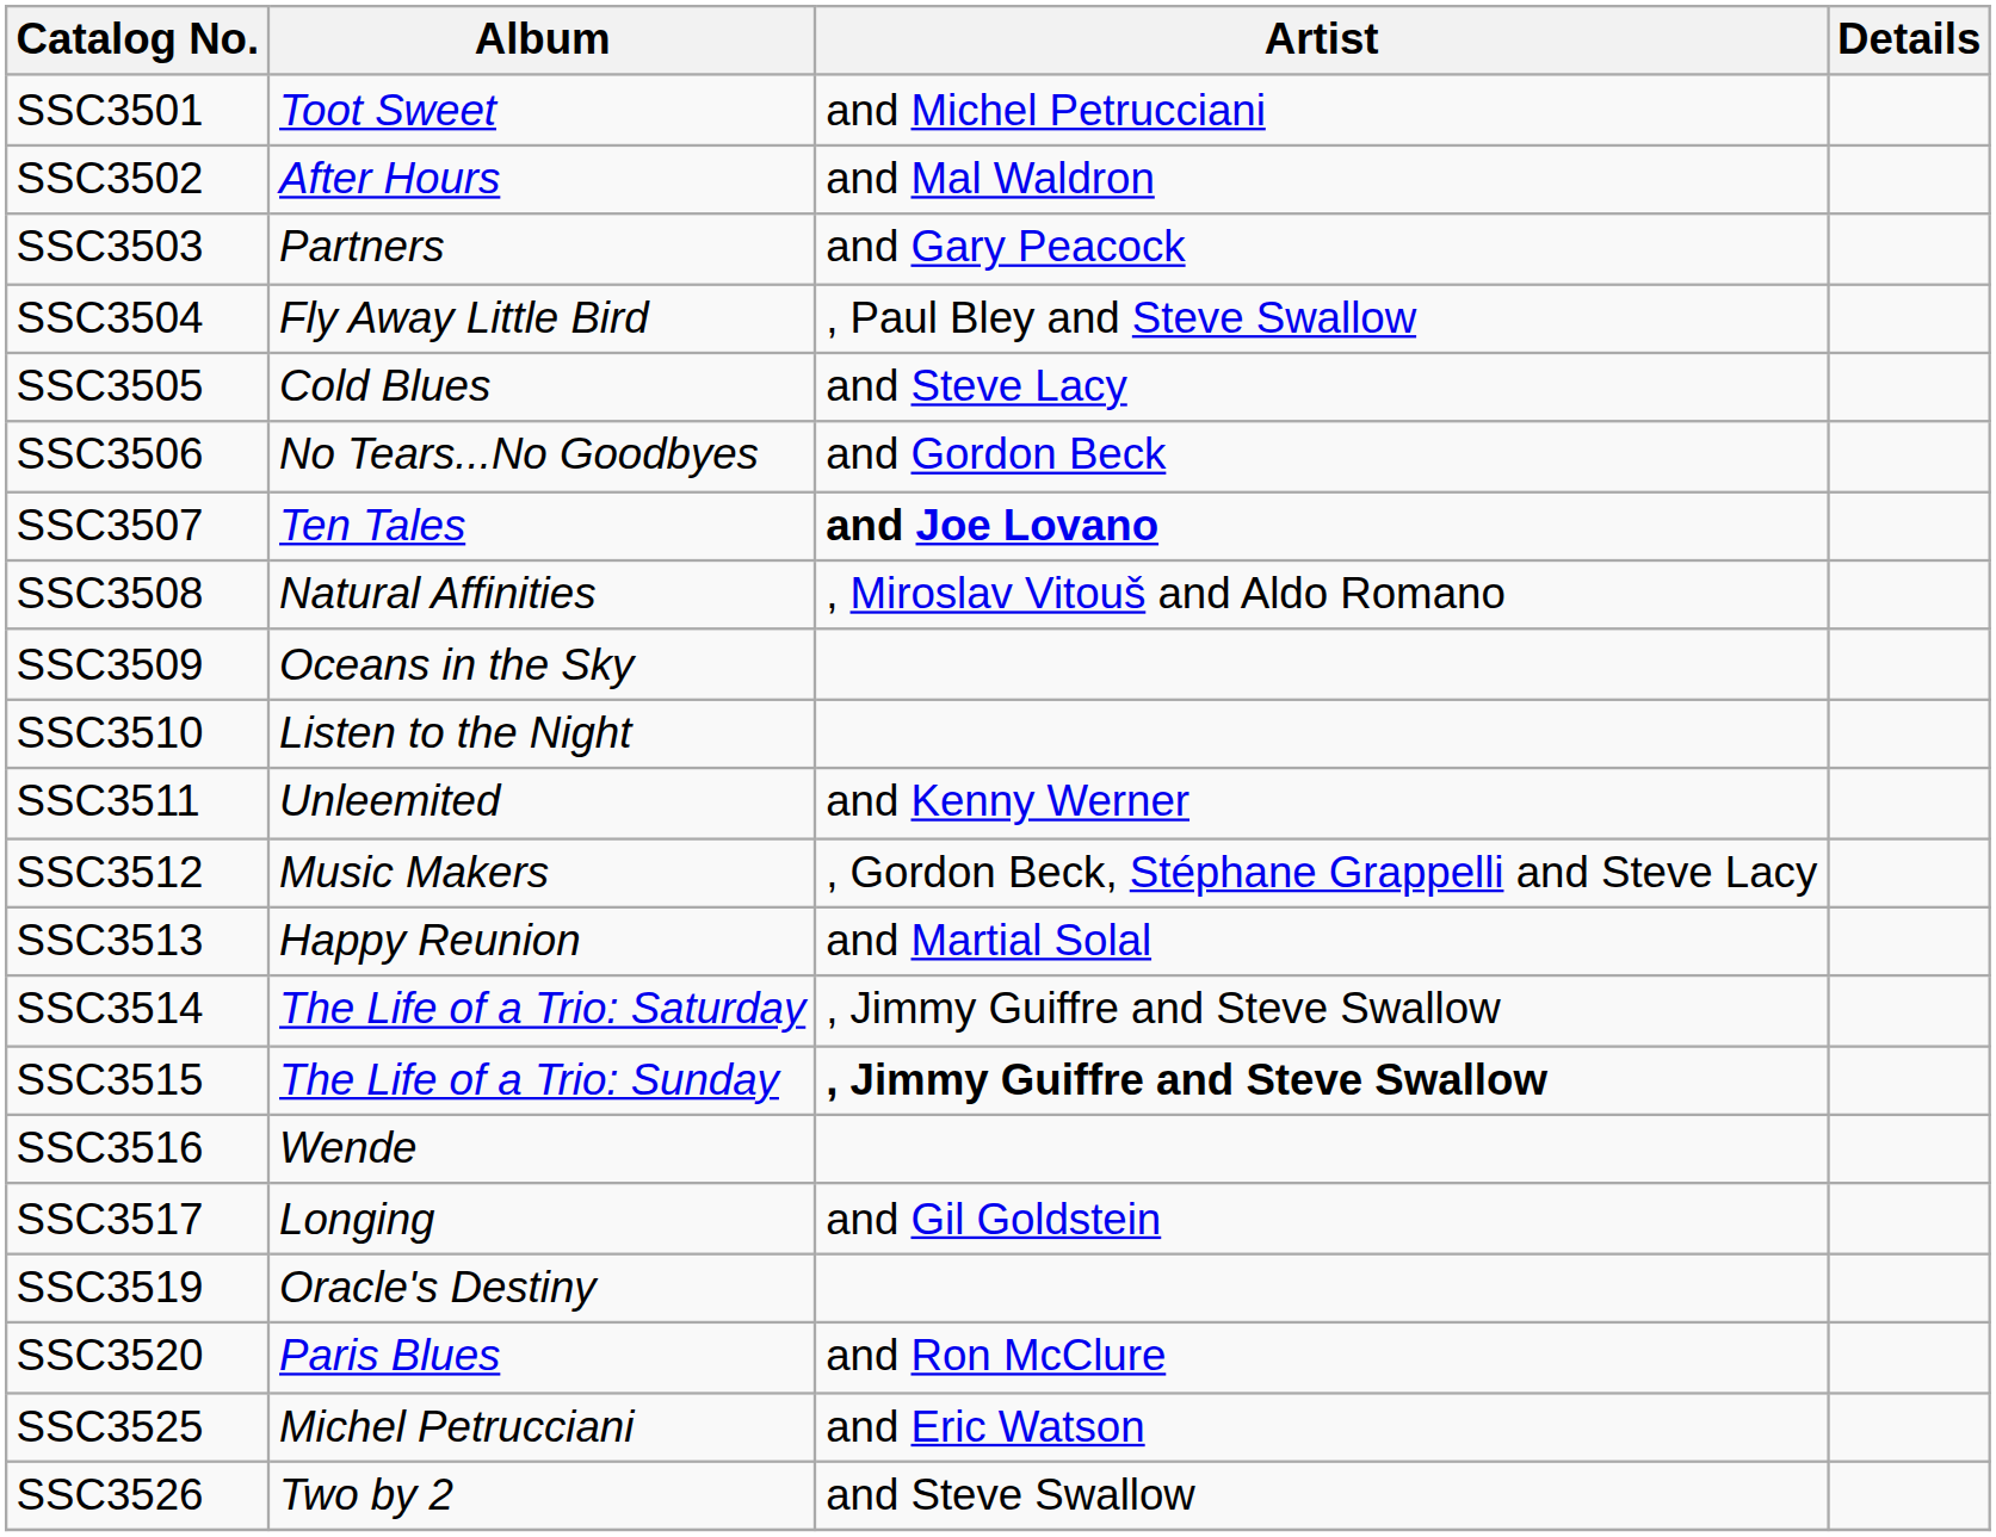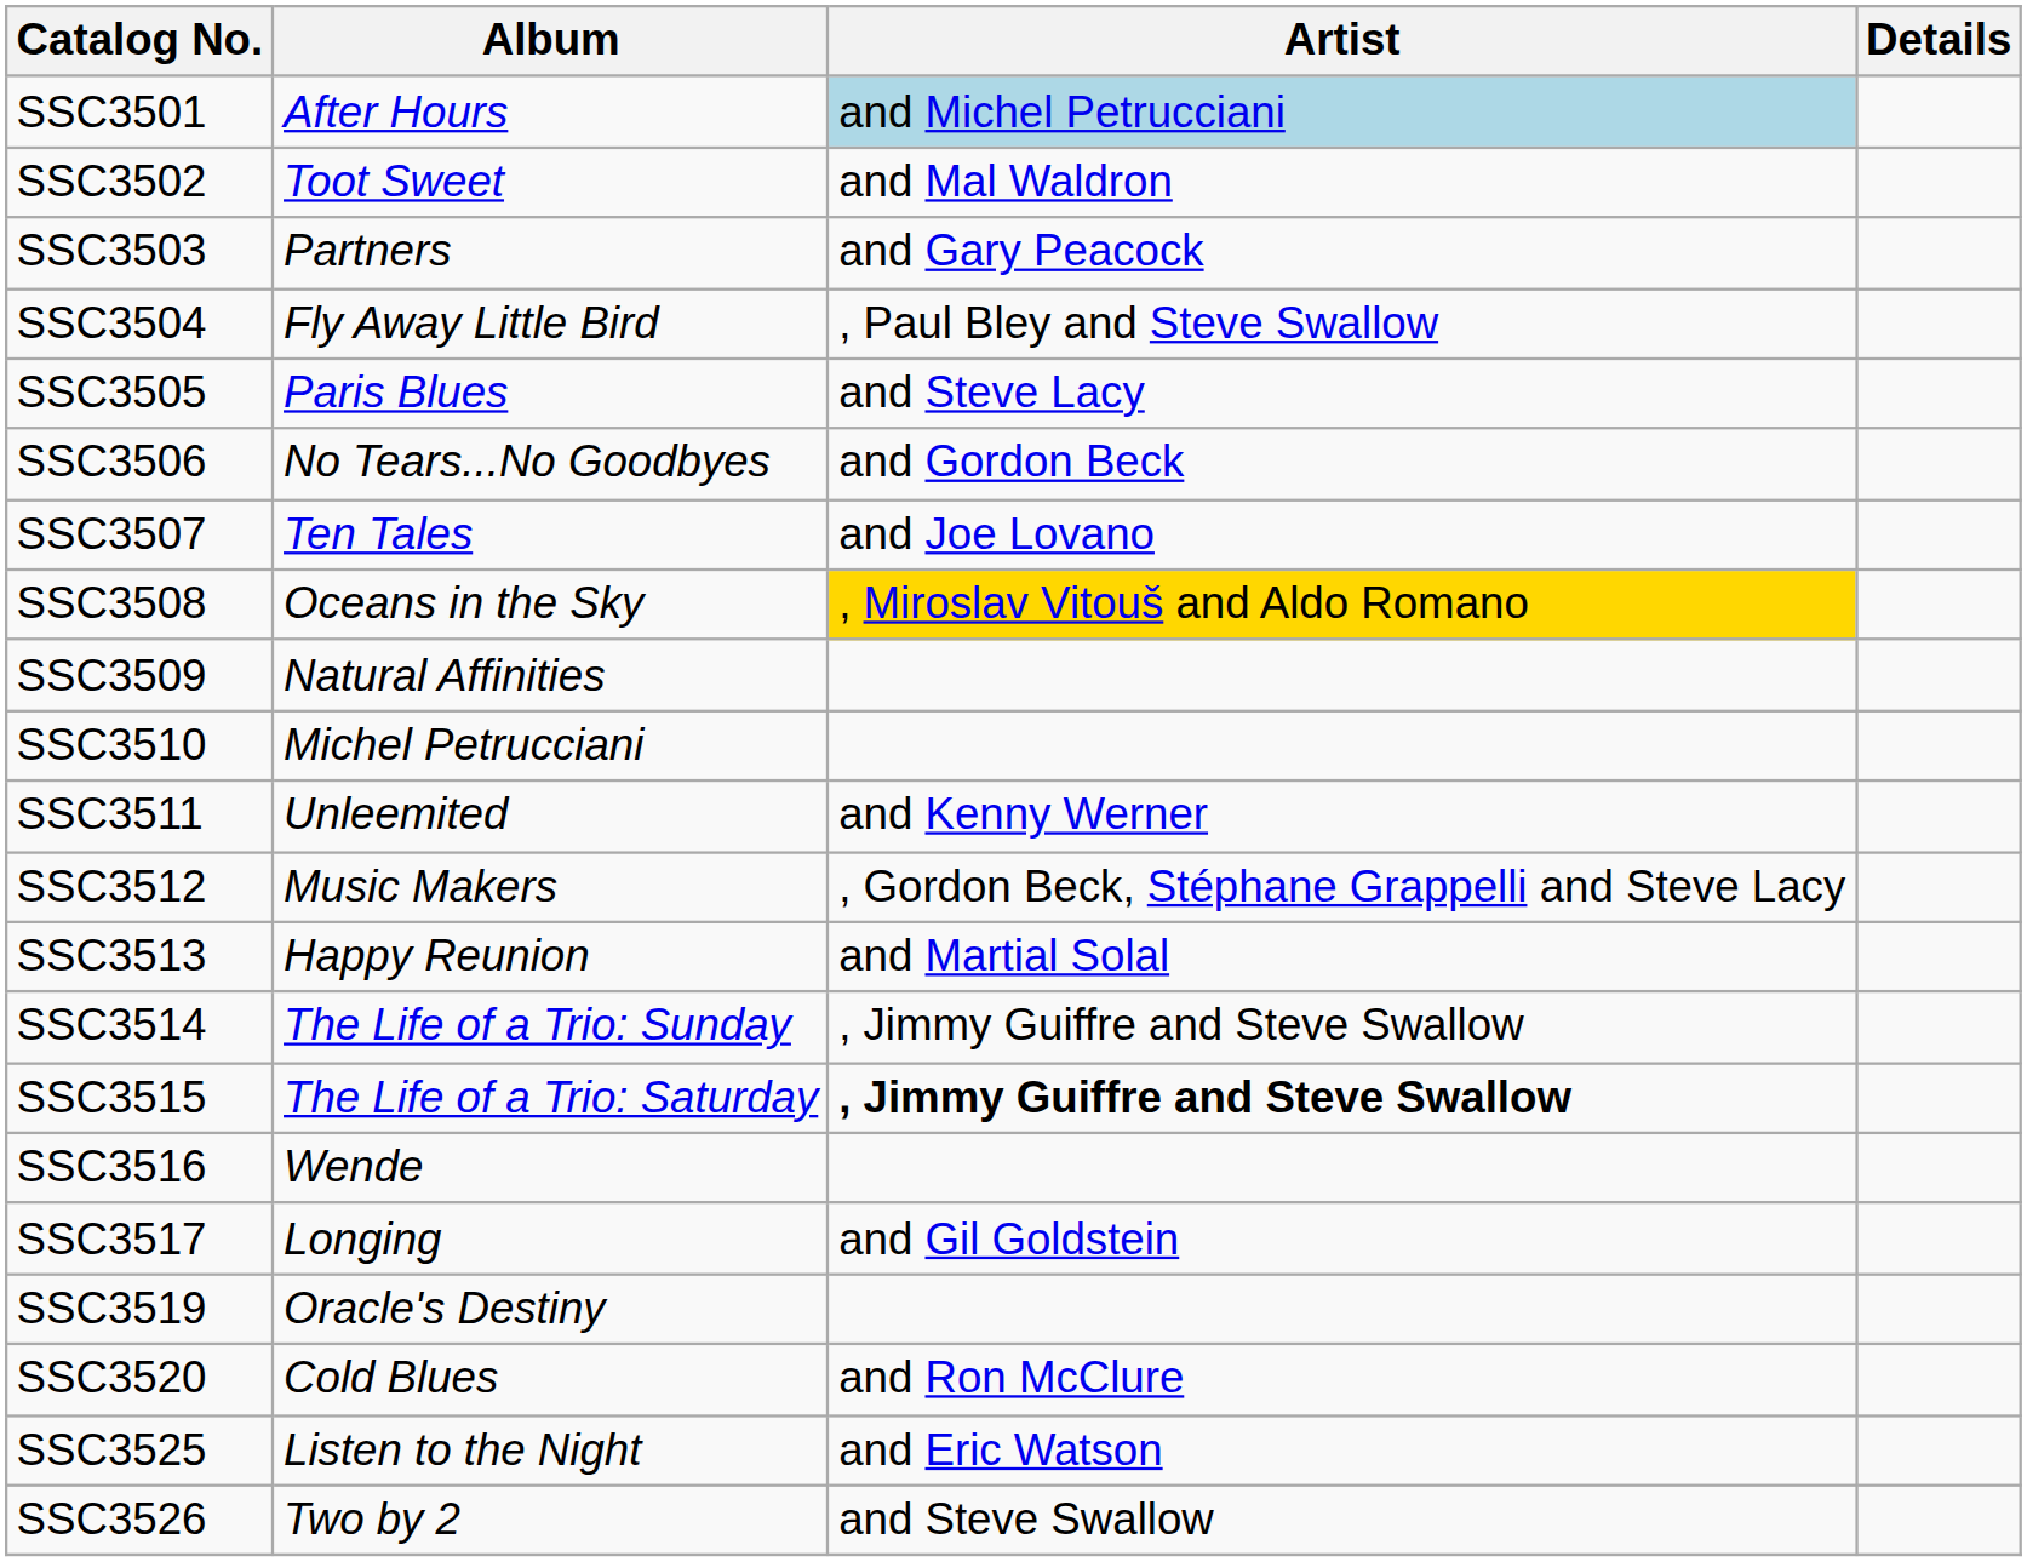 <table class="wikitable sortable">
 <tr>
 <th>Catalog No.</th>
 <th>Album</th>
 <th>Artist</th>
 <th>Details</th>
 </tr>
 <tr>
 <td>SSC3501</td>
-<td><em><a href='#'>Toot Sweet</a></em></td>
-<td> and <a href='#'>Michel Petrucciani</a></td>
+<td><em><a href='#'>After Hours</a></em></td>
+<td style="background: lightblue;"> and <a href='#'>Michel Petrucciani</a></td>
 <td></td>
 </tr>
 <tr>
 <td>SSC3502</td>
-<td><em><a href='#'>After Hours</a></em></td>
+<td><em><a href='#'>Toot Sweet</a></em></td>
 <td> and <a href='#'>Mal Waldron</a></td>
 <td></td>
 </tr>
 <tr>
 <td>SSC3503</td>
 <td><em>Partners</em></td>
 <td> and <a href='#'>Gary Peacock</a></td>
 <td></td>
 </tr>
 <tr>
 <td>SSC3504</td>
 <td><em>Fly Away Little Bird</em></td>
 <td>, Paul Bley and <a href='#'>Steve Swallow</a></td>
 <td></td>
 </tr>
 <tr>
 <td>SSC3505</td>
-<td><em>Cold Blues</em></td>
+<td><em><a href='#'>Paris Blues</a></em></td>
 <td> and <a href='#'>Steve Lacy</a></td>
 <td></td>
 </tr>
 <tr>
 <td>SSC3506</td>
 <td><em>No Tears...No Goodbyes</em></td>
 <td> and <a href='#'>Gordon Beck</a></td>
 <td></td>
 </tr>
 <tr>
 <td>SSC3507</td>
 <td><em><a href='#'>Ten Tales</a></em></td>
-<td><strong> and <a href='#'>Joe Lovano</a></strong></td>
+<td> and <a href='#'>Joe Lovano</a></td>
 <td></td>
 </tr>
 <tr>
 <td>SSC3508</td>
-<td><em>Natural Affinities</em></td>
-<td>, <a href='#'>Miroslav Vitouš</a> and Aldo Romano</td>
+<td><em>Oceans in the Sky</em></td>
+<td style="background: gold;">, <a href='#'>Miroslav Vitouš</a> and Aldo Romano</td>
 <td></td>
 </tr>
 <tr>
 <td>SSC3509</td>
-<td><em>Oceans in the Sky</em></td>
+<td><em>Natural Affinities</em></td>
 <td></td>
 <td></td>
 </tr>
 <tr>
 <td>SSC3510</td>
-<td><em>Listen to the Night</em></td>
+<td><em>Michel Petrucciani</em></td>
 <td></td>
 <td></td>
 </tr>
 <tr>
 <td>SSC3511</td>
 <td><em>Unleemited</em></td>
 <td> and <a href='#'>Kenny Werner</a></td>
 <td></td>
 </tr>
 <tr>
 <td>SSC3512</td>
 <td><em>Music Makers</em></td>
 <td>, Gordon Beck, <a href='#'>Stéphane Grappelli</a> and Steve Lacy</td>
 <td></td>
 </tr>
 <tr>
 <td>SSC3513</td>
 <td><em>Happy Reunion</em></td>
 <td> and <a href='#'>Martial Solal</a></td>
 <td></td>
 </tr>
 <tr>
 <td>SSC3514</td>
-<td><em><a href='#'>The Life of a Trio: Saturday</a></em></td>
+<td><em><a href='#'>The Life of a Trio: Sunday</a></em></td>
 <td>, Jimmy Guiffre and Steve Swallow</td>
 <td></td>
 </tr>
 <tr>
 <td>SSC3515</td>
-<td><em><a href='#'>The Life of a Trio: Sunday</a></em></td>
+<td><em><a href='#'>The Life of a Trio: Saturday</a></em></td>
 <td><strong>, Jimmy Guiffre and Steve Swallow</strong></td>
 <td></td>
 </tr>
 <tr>
 <td>SSC3516</td>
 <td><em>Wende</em></td>
 <td></td>
 <td></td>
 </tr>
 <tr>
 <td>SSC3517</td>
 <td><em>Longing</em></td>
 <td> and <a href='#'>Gil Goldstein</a></td>
 <td></td>
 </tr>
 <tr>
 <td>SSC3519</td>
 <td><em>Oracle's Destiny</em></td>
 <td></td>
 <td></td>
 </tr>
 <tr>
 <td>SSC3520</td>
-<td><em><a href='#'>Paris Blues</a></em></td>
+<td><em>Cold Blues</em></td>
 <td> and <a href='#'>Ron McClure</a></td>
 <td></td>
 </tr>
 <tr>
 <td>SSC3525</td>
-<td><em>Michel Petrucciani</em></td>
+<td><em>Listen to the Night</em></td>
 <td> and <a href='#'>Eric Watson</a></td>
 <td></td>
 </tr>
 <tr>
 <td>SSC3526</td>
 <td><em>Two by 2</em></td>
 <td> and Steve Swallow</td>
 <td></td>
 </tr>
 <tr>
 </tr>
 </table>
